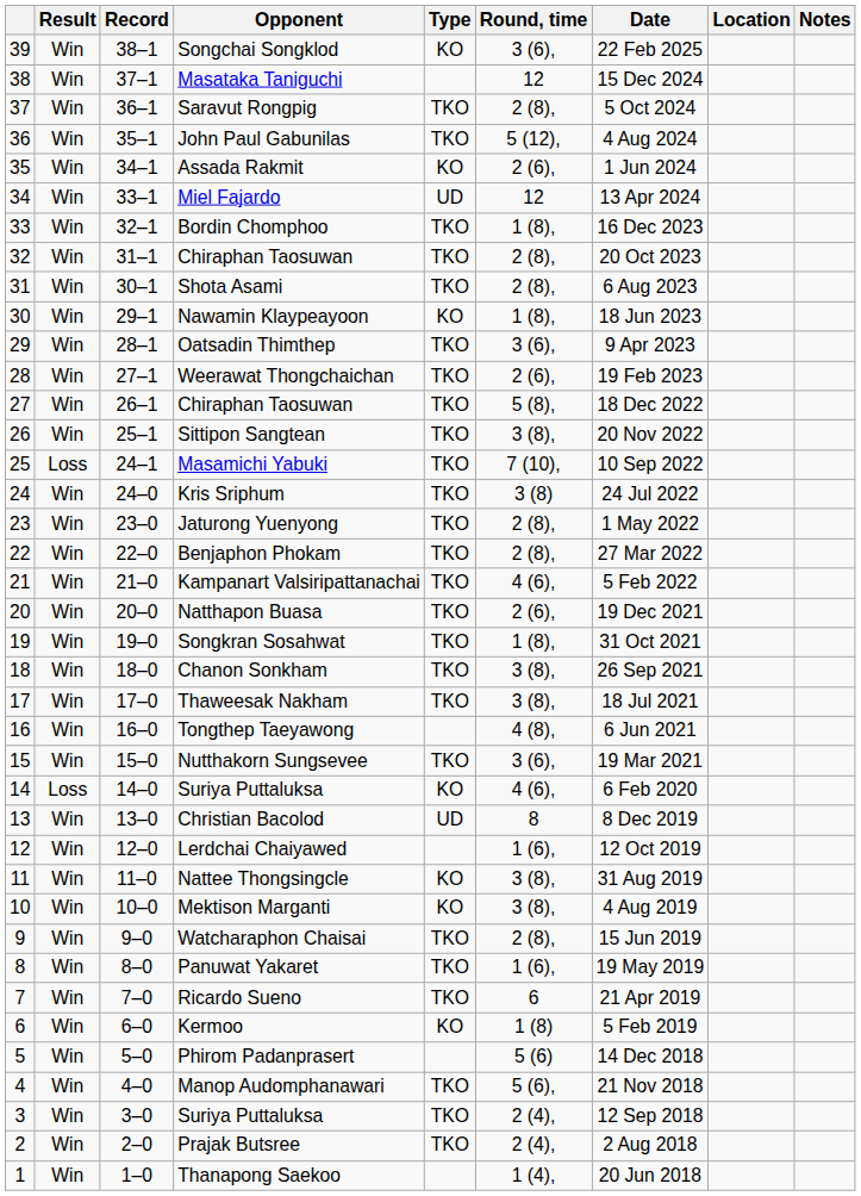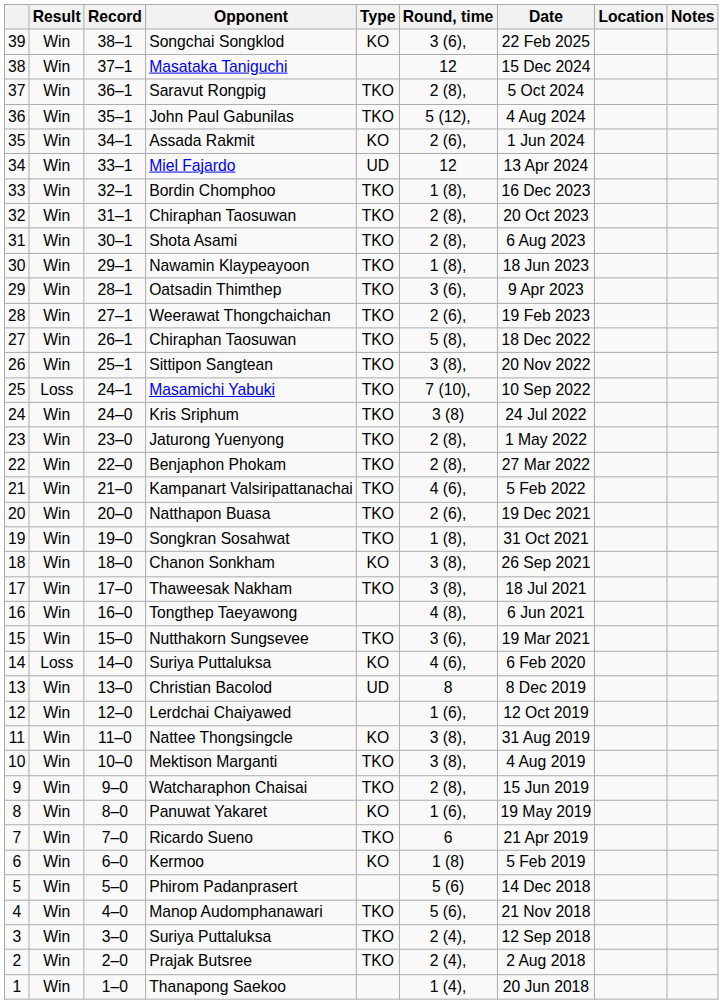 <table class="wikitable" style="text-align:center">
 <tr>
 <th></th>
 <th>Result</th>
 <th>Record</th>
 <th>Opponent</th>
 <th>Type</th>
 <th>Round, time</th>
 <th>Date</th>
 <th>Location</th>
 <th>Notes</th>
 </tr>
 <tr>
 <td>39</td>
 <td>Win</td>
 <td>38–1</td>
 <td style="text-align:left;">Songchai Songklod</td>
 <td>KO</td>
 <td>3 (6), </td>
 <td>22 Feb 2025</td>
 <td style="text-align:left;"></td>
 <td></td>
 </tr>
 <tr>
 <td>38</td>
 <td>Win</td>
 <td>37–1</td>
 <td style="text-align:left;"><a href='#'>Masataka Taniguchi</a></td>
 <td></td>
 <td>12</td>
 <td>15 Dec 2024</td>
 <td style="text-align:left;"></td>
 <td style="text-align:left;"></td>
 </tr>
 <tr>
 <td>37</td>
 <td>Win</td>
 <td>36–1</td>
 <td style="text-align:left;">Saravut Rongpig</td>
 <td>TKO</td>
 <td>2 (8), </td>
 <td>5 Oct 2024</td>
 <td style="text-align:left;"></td>
 <td></td>
 </tr>
 <tr>
 <td>36</td>
 <td>Win</td>
 <td>35–1</td>
 <td style="text-align:left;">John Paul Gabunilas</td>
 <td>TKO</td>
 <td>5 (12), </td>
 <td>4 Aug 2024</td>
 <td style="text-align:left;"></td>
 <td style="text-align:left;"></td>
 </tr>
 <tr>
 <td>35</td>
 <td>Win</td>
 <td>34–1</td>
 <td style="text-align:left;">Assada Rakmit</td>
 <td>KO</td>
 <td>2 (6), </td>
 <td>1 Jun 2024</td>
 <td style="text-align:left;"></td>
 <td></td>
 </tr>
 <tr>
 <td>34</td>
 <td>Win</td>
 <td>33–1</td>
 <td style="text-align:left;"><a href='#'>Miel Fajardo</a></td>
 <td>UD</td>
 <td>12</td>
 <td>13 Apr 2024</td>
 <td style="text-align:left;"></td>
 <td style="text-align:left;"></td>
 </tr>
 <tr>
 <td>33</td>
 <td>Win</td>
 <td>32–1</td>
 <td style="text-align:left;">Bordin Chomphoo</td>
 <td>TKO</td>
 <td>1 (8), </td>
 <td>16 Dec 2023</td>
 <td style="text-align:left;"></td>
 <td></td>
 </tr>
 <tr>
 <td>32</td>
 <td>Win</td>
 <td>31–1</td>
 <td style="text-align:left;">Chiraphan Taosuwan</td>
 <td>TKO</td>
 <td>2 (8), </td>
 <td>20 Oct 2023</td>
 <td style="text-align:left;"></td>
 <td></td>
 </tr>
 <tr>
 <td>31</td>
 <td>Win</td>
 <td>30–1</td>
 <td style="text-align:left;">Shota Asami</td>
 <td>TKO</td>
 <td>2 (8), </td>
 <td>6 Aug 2023</td>
 <td style="text-align:left;"></td>
 <td></td>
 </tr>
 <tr>
 <td>30</td>
 <td>Win</td>
 <td>29–1</td>
 <td style="text-align:left;">Nawamin Klaypeayoon</td>
-<td>KO</td>
+<td>TKO</td>
 <td>1 (8), </td>
 <td>18 Jun 2023</td>
 <td style="text-align:left;"></td>
 <td></td>
 </tr>
 <tr>
 <td>29</td>
 <td>Win</td>
 <td>28–1</td>
 <td style="text-align:left;">Oatsadin Thimthep</td>
 <td>TKO</td>
 <td>3 (6), </td>
 <td>9 Apr 2023</td>
 <td style="text-align:left;"></td>
 <td></td>
 </tr>
 <tr>
 <td>28</td>
 <td>Win</td>
 <td>27–1</td>
 <td style="text-align:left;">Weerawat Thongchaichan</td>
 <td>TKO</td>
 <td>2 (6), </td>
 <td>19 Feb 2023</td>
 <td style="text-align:left;"></td>
 <td></td>
 </tr>
 <tr>
 <td>27</td>
 <td>Win</td>
 <td>26–1</td>
 <td style="text-align:left;">Chiraphan Taosuwan</td>
 <td>TKO</td>
 <td>5 (8), </td>
 <td>18 Dec 2022</td>
 <td style="text-align:left;"></td>
 <td></td>
 </tr>
 <tr>
 <td>26</td>
 <td>Win</td>
 <td>25–1</td>
 <td style="text-align:left;">Sittipon Sangtean</td>
 <td>TKO</td>
 <td>3 (8), </td>
 <td>20 Nov 2022</td>
 <td style="text-align:left;"></td>
 <td></td>
 </tr>
 <tr>
 <td>25</td>
 <td>Loss</td>
 <td>24–1</td>
 <td style="text-align:left;"><a href='#'>Masamichi Yabuki</a></td>
 <td>TKO</td>
 <td>7 (10), </td>
 <td>10 Sep 2022</td>
 <td style="text-align:left;"></td>
 <td></td>
 </tr>
 <tr>
 <td>24</td>
 <td>Win</td>
 <td>24–0</td>
 <td style="text-align:left;">Kris Sriphum</td>
 <td>TKO</td>
 <td>3 (8)</td>
 <td>24 Jul 2022</td>
 <td style="text-align:left;"></td>
 <td></td>
 </tr>
 <tr>
 <td>23</td>
 <td>Win</td>
 <td>23–0</td>
 <td style="text-align:left;">Jaturong Yuenyong</td>
 <td>TKO</td>
 <td>2 (8), </td>
 <td>1 May 2022</td>
 <td style="text-align:left;"></td>
 <td></td>
 </tr>
 <tr>
 <td>22</td>
 <td>Win</td>
 <td>22–0</td>
 <td style="text-align:left;">Benjaphon Phokam</td>
 <td>TKO</td>
 <td>2 (8), </td>
 <td>27 Mar 2022</td>
 <td style="text-align:left;"></td>
 <td style="text-align:left;"></td>
 </tr>
 <tr>
 <td>21</td>
 <td>Win</td>
 <td>21–0</td>
 <td style="text-align:left;">Kampanart Valsiripattanachai</td>
 <td>TKO</td>
 <td>4 (6), </td>
 <td>5 Feb 2022</td>
 <td style="text-align:left;"></td>
 <td></td>
 </tr>
 <tr>
 <td>20</td>
 <td>Win</td>
 <td>20–0</td>
 <td style="text-align:left;">Natthapon Buasa</td>
 <td>TKO</td>
 <td>2 (6), </td>
 <td>19 Dec 2021</td>
 <td style="text-align:left;"></td>
 <td></td>
 </tr>
 <tr>
 <td>19</td>
 <td>Win</td>
 <td>19–0</td>
 <td style="text-align:left;">Songkran Sosahwat</td>
 <td>TKO</td>
 <td>1 (8), </td>
 <td>31 Oct 2021</td>
 <td style="text-align:left;"></td>
 <td></td>
 </tr>
 <tr>
 <td>18</td>
 <td>Win</td>
 <td>18–0</td>
 <td style="text-align:left;">Chanon Sonkham</td>
-<td>TKO</td>
+<td>KO</td>
 <td>3 (8), </td>
 <td>26 Sep 2021</td>
 <td style="text-align:left;"></td>
 <td></td>
 </tr>
 <tr>
 <td>17</td>
 <td>Win</td>
 <td>17–0</td>
 <td style="text-align:left;">Thaweesak Nakham</td>
 <td>TKO</td>
 <td>3 (8), </td>
 <td>18 Jul 2021</td>
 <td style="text-align:left;"></td>
 <td style="text-align:left;"></td>
 </tr>
 <tr>
 <td>16</td>
 <td>Win</td>
 <td>16–0</td>
 <td style="text-align:left;">Tongthep Taeyawong</td>
 <td></td>
 <td>4 (8), </td>
 <td>6 Jun 2021</td>
 <td style="text-align:left;"></td>
 <td></td>
 </tr>
 <tr>
 <td>15</td>
 <td>Win</td>
 <td>15–0</td>
 <td style="text-align:left;">Nutthakorn Sungsevee</td>
 <td>TKO</td>
 <td>3 (6), </td>
 <td>19 Mar 2021</td>
 <td style="text-align:left;"></td>
 <td></td>
 </tr>
 <tr>
 <td>14</td>
 <td>Loss</td>
 <td>14–0</td>
 <td style="text-align:left;">Suriya Puttaluksa</td>
 <td>KO</td>
 <td>4 (6), </td>
 <td>6 Feb 2020</td>
 <td style="text-align:left;"></td>
 <td></td>
 </tr>
 <tr>
 <td>13</td>
 <td>Win</td>
 <td>13–0</td>
 <td style="text-align:left;">Christian Bacolod</td>
 <td>UD</td>
 <td>8</td>
 <td>8 Dec 2019</td>
 <td style="text-align:left;"></td>
 <td></td>
 </tr>
 <tr>
 <td>12</td>
 <td>Win</td>
 <td>12–0</td>
 <td style="text-align:left;">Lerdchai Chaiyawed</td>
 <td></td>
 <td>1 (6), </td>
 <td>12 Oct 2019</td>
 <td style="text-align:left;"></td>
 <td></td>
 </tr>
 <tr>
 <td>11</td>
 <td>Win</td>
 <td>11–0</td>
 <td style="text-align:left;">Nattee Thongsingcle</td>
 <td>KO</td>
 <td>3 (8), </td>
 <td>31 Aug 2019</td>
 <td style="text-align:left;"></td>
 <td style="text-align:left;"></td>
 </tr>
 <tr>
 <td>10</td>
 <td>Win</td>
 <td>10–0</td>
 <td style="text-align:left;">Mektison Marganti</td>
-<td>KO</td>
+<td>TKO</td>
 <td>3 (8), </td>
 <td>4 Aug 2019</td>
 <td style="text-align:left;"></td>
 <td></td>
 </tr>
 <tr>
 <td>9</td>
 <td>Win</td>
 <td>9–0</td>
 <td style="text-align:left;">Watcharaphon Chaisai</td>
 <td>TKO</td>
 <td>2 (8), </td>
 <td>15 Jun 2019</td>
 <td style="text-align:left;"></td>
 <td></td>
 </tr>
 <tr>
 <td>8</td>
 <td>Win</td>
 <td>8–0</td>
 <td style="text-align:left;">Panuwat Yakaret</td>
-<td>TKO</td>
+<td>KO</td>
 <td>1 (6), </td>
 <td>19 May 2019</td>
 <td style="text-align:left;"></td>
 <td></td>
 </tr>
 <tr>
 <td>7</td>
 <td>Win</td>
 <td>7–0</td>
 <td style="text-align:left;">Ricardo Sueno</td>
 <td>TKO</td>
 <td>6</td>
 <td>21 Apr 2019</td>
 <td style="text-align:left;"></td>
 <td></td>
 </tr>
 <tr>
 <td>6</td>
 <td>Win</td>
 <td>6–0</td>
 <td style="text-align:left;">Kermoo</td>
 <td>KO</td>
 <td>1 (8)</td>
 <td>5 Feb 2019</td>
 <td style="text-align:left;"></td>
 <td></td>
 </tr>
 <tr>
 <td>5</td>
 <td>Win</td>
 <td>5–0</td>
 <td style="text-align:left;">Phirom Padanprasert</td>
 <td></td>
 <td>5 (6)</td>
 <td>14 Dec 2018</td>
 <td style="text-align:left;"></td>
 <td></td>
 </tr>
 <tr>
 <td>4</td>
 <td>Win</td>
 <td>4–0</td>
 <td style="text-align:left;">Manop Audomphanawari</td>
 <td>TKO</td>
 <td>5 (6), </td>
 <td>21 Nov 2018</td>
 <td style="text-align:left;"></td>
 <td></td>
 </tr>
 <tr>
 <td>3</td>
 <td>Win</td>
 <td>3–0</td>
 <td style="text-align:left;">Suriya Puttaluksa</td>
 <td>TKO</td>
 <td>2 (4), </td>
 <td>12 Sep 2018</td>
 <td style="text-align:left;"></td>
 <td></td>
 </tr>
 <tr>
 <td>2</td>
 <td>Win</td>
 <td>2–0</td>
 <td style="text-align:left;">Prajak Butsree</td>
 <td>TKO</td>
 <td>2 (4), </td>
 <td>2 Aug 2018</td>
 <td style="text-align:left;"></td>
 <td></td>
 </tr>
 <tr>
 <td>1</td>
 <td>Win</td>
 <td>1–0</td>
 <td style="text-align:left;">Thanapong Saekoo</td>
 <td></td>
 <td>1 (4), </td>
 <td>20 Jun 2018</td>
 <td style="text-align:left;"></td>
 <td></td>
 </tr>
 </table>
